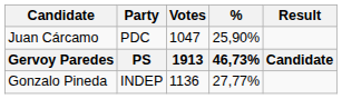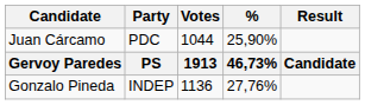 <table class="wikitable">
 <tr>
 <th>Candidate</th>
 <th>Party</th>
 <th>Votes</th>
 <th>%</th>
 <th>Result</th>
 </tr>
 <tr>
 <td>Juan Cárcamo</td>
 <td>PDC</td>
-<td>1047</td>
+<td>1044</td>
 <td>25,90%</td>
 <td></td>
 </tr>
 <tr>
 <th>Gervoy Paredes</th>
 <th>PS</th>
 <th>1913</th>
 <th>46,73%</th>
 <th>Candidate</th>
 </tr>
 <tr>
 <td>Gonzalo Pineda</td>
 <td>INDEP</td>
 <td>1136</td>
-<td>27,77%</td>
+<td>27,76%</td>
 <td></td>
 </tr>
 </table>
